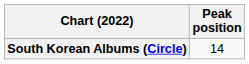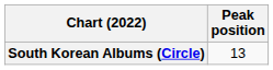 <table class="wikitable plainrowheaders" style="text-align:center">
 <tr>
 <th scope="col">Chart (2022)</th>
 <th scope="col">Peak<br>position</th>
 </tr>
 <tr>
 <th scope="row">South Korean Albums (<a href='#'>Circle</a>)</th>
-<td>14</td>
+<td>13</td>
 </tr>
 </table>
